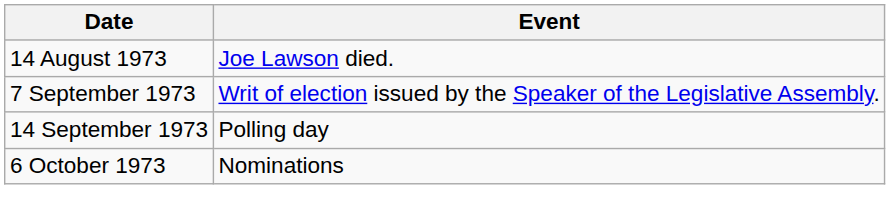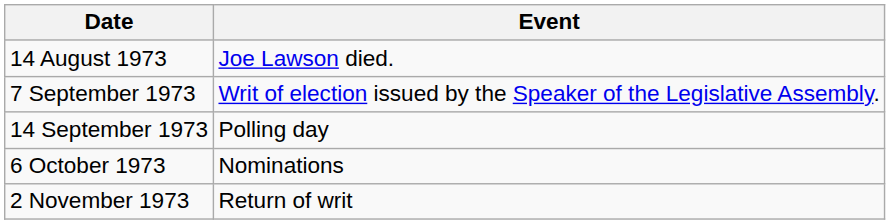 <table class="wikitable">
 <tr>
 <th>Date</th>
 <th>Event</th>
 </tr>
 <tr>
 <td>14 August 1973</td>
 <td><a href='#'>Joe Lawson</a> died.</td>
 </tr>
 <tr>
 <td>7 September 1973</td>
 <td><a href='#'>Writ of election</a> issued by the <a href='#'>Speaker of the Legislative Assembly</a>.</td>
 </tr>
 <tr>
 <td>14 September 1973</td>
 <td>Polling day</td>
 </tr>
 <tr>
 <td>6 October 1973</td>
 <td>Nominations</td>
 </tr>
+<tr>
+<td>2 November 1973</td>
+<td>Return of writ</td>
+</tr>
 </table>
